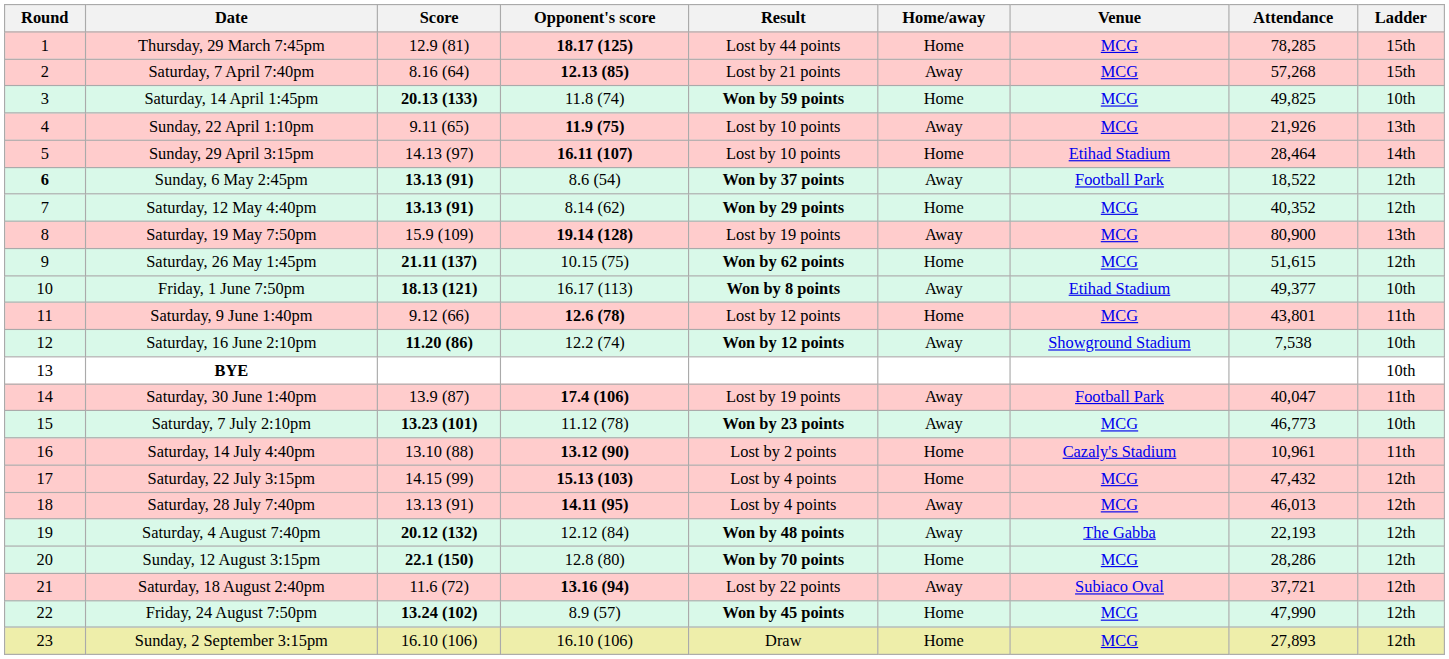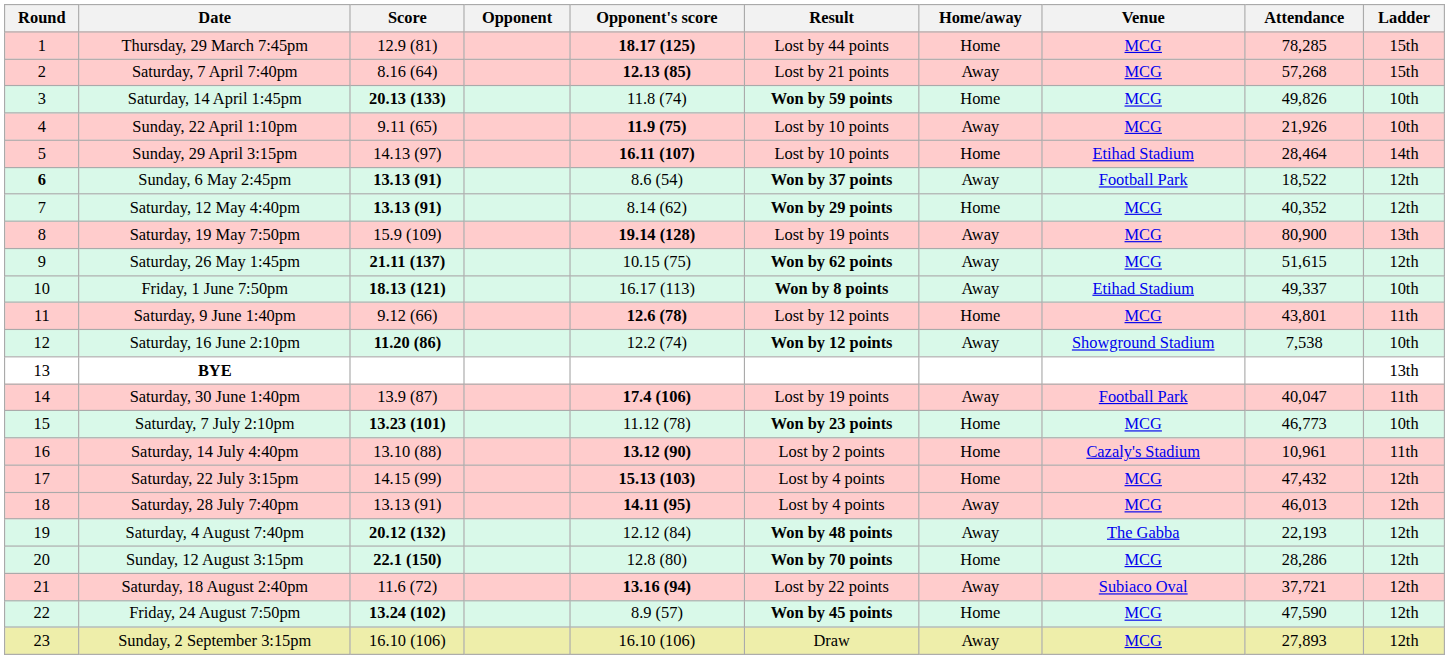 <table class="wikitable" style="font-size:90%; text-align:center; width: 100%; margin-left: auto; margin-right: auto;">
 <tr>
 <th>Round</th>
 <th>Date</th>
 <th>Score</th>
+<th>Opponent</th>
 <th>Opponent's score</th>
 <th>Result</th>
 <th>Home/away</th>
 <th>Venue</th>
 <th>Attendance</th>
 <th>Ladder</th>
 </tr>
 <tr style="background:#fcc;">
 <td>1</td>
 <td>Thursday, 29 March 7:45pm</td>
 <td>12.9 (81)</td>
+<td></td>
 <td><strong>18.17 (125)</strong></td>
 <td>Lost by 44 points</td>
 <td>Home</td>
 <td><a href='#'>MCG</a></td>
 <td>78,285</td>
 <td>15th</td>
 </tr>
 <tr style="background:#fcc;">
 <td>2</td>
 <td>Saturday, 7 April 7:40pm</td>
 <td>8.16 (64)</td>
+<td></td>
 <td><strong>12.13 (85)</strong></td>
 <td>Lost by 21 points</td>
 <td>Away</td>
 <td><a href='#'>MCG</a></td>
 <td>57,268</td>
 <td>15th</td>
 </tr>
 <tr style="background:#d9f9e9;">
 <td>3</td>
 <td>Saturday, 14 April 1:45pm</td>
 <td><strong>20.13 (133)</strong></td>
+<td></td>
 <td>11.8 (74)</td>
 <td><strong>Won by 59 points</strong></td>
 <td>Home</td>
 <td><a href='#'>MCG</a></td>
-<td>49,825</td>
+<td>49,826</td>
 <td>10th</td>
 </tr>
 <tr style="background:#fcc;">
 <td>4</td>
 <td>Sunday, 22 April 1:10pm</td>
 <td>9.11 (65)</td>
+<td></td>
 <td><strong>11.9 (75)</strong></td>
 <td>Lost by 10 points</td>
 <td>Away</td>
 <td><a href='#'>MCG</a></td>
 <td>21,926</td>
-<td>13th</td>
+<td>10th</td>
 </tr>
 <tr style="background:#fcc;">
 <td>5</td>
 <td>Sunday, 29 April 3:15pm</td>
 <td>14.13 (97)</td>
+<td></td>
 <td><strong>16.11 (107)</strong></td>
 <td>Lost by 10 points</td>
 <td>Home</td>
 <td><a href='#'>Etihad Stadium</a></td>
 <td>28,464</td>
 <td>14th</td>
 </tr>
 <tr style="background:#d9f9e9;">
 <td><strong>6</strong></td>
 <td>Sunday, 6 May 2:45pm</td>
 <td><strong>13.13 (91)</strong></td>
+<td></td>
 <td>8.6 (54)</td>
 <td><strong>Won by 37 points</strong></td>
 <td>Away</td>
 <td><a href='#'>Football Park</a></td>
 <td>18,522</td>
 <td>12th</td>
 </tr>
 <tr style="background:#d9f9e9;">
 <td>7</td>
 <td>Saturday, 12 May 4:40pm</td>
 <td><strong>13.13 (91)</strong></td>
+<td></td>
 <td>8.14 (62)</td>
 <td><strong>Won by 29 points</strong></td>
 <td>Home</td>
 <td><a href='#'>MCG</a></td>
 <td>40,352</td>
 <td>12th</td>
 </tr>
 <tr style="background:#fcc;">
 <td>8</td>
 <td>Saturday, 19 May 7:50pm</td>
 <td>15.9 (109)</td>
+<td></td>
 <td><strong>19.14 (128)</strong></td>
 <td>Lost by 19 points</td>
 <td>Away</td>
 <td><a href='#'>MCG</a></td>
 <td>80,900</td>
 <td>13th</td>
 </tr>
 <tr style="background:#d9f9e9;">
 <td>9</td>
 <td>Saturday, 26 May 1:45pm</td>
 <td><strong>21.11 (137)</strong></td>
+<td></td>
 <td>10.15 (75)</td>
 <td><strong>Won by 62 points</strong></td>
-<td>Home</td>
+<td>Away</td>
 <td><a href='#'>MCG</a></td>
 <td>51,615</td>
 <td>12th</td>
 </tr>
 <tr style="background:#d9f9e9;">
 <td>10</td>
 <td>Friday, 1 June 7:50pm</td>
 <td><strong>18.13 (121)</strong></td>
+<td></td>
 <td>16.17 (113)</td>
 <td><strong>Won by 8 points</strong></td>
 <td>Away</td>
 <td><a href='#'>Etihad Stadium</a></td>
-<td>49,377</td>
+<td>49,337</td>
 <td>10th</td>
 </tr>
 <tr style="background:#fcc;">
 <td>11</td>
 <td>Saturday, 9 June 1:40pm</td>
 <td>9.12 (66)</td>
+<td></td>
 <td><strong>12.6 (78)</strong></td>
 <td>Lost by 12 points</td>
 <td>Home</td>
 <td><a href='#'>MCG</a></td>
 <td>43,801</td>
 <td>11th</td>
 </tr>
 <tr style="background:#d9f9e9;">
 <td>12</td>
 <td>Saturday, 16 June 2:10pm</td>
 <td><strong>11.20 (86)</strong></td>
+<td></td>
 <td>12.2 (74)</td>
 <td><strong>Won by 12 points</strong></td>
 <td>Away</td>
 <td><a href='#'>Showground Stadium</a></td>
 <td>7,538</td>
 <td>10th</td>
 </tr>
 <tr style="background:#ffffff;">
 <td>13</td>
 <td><strong>BYE</strong></td>
 <td></td>
 <td></td>
 <td></td>
 <td></td>
 <td></td>
 <td></td>
-<td>10th</td>
+<td></td>
+<td>13th</td>
 </tr>
 <tr style="background:#fcc;">
 <td>14</td>
 <td>Saturday, 30 June 1:40pm</td>
 <td>13.9  (87)</td>
+<td></td>
 <td><strong>17.4 (106)</strong></td>
 <td>Lost by 19 points</td>
 <td>Away</td>
 <td><a href='#'>Football Park</a></td>
 <td>40,047</td>
 <td>11th</td>
 </tr>
 <tr style="background:#d9f9e9;">
 <td>15</td>
 <td>Saturday, 7 July 2:10pm</td>
 <td><strong>13.23 (101)</strong></td>
+<td></td>
 <td>11.12 (78)</td>
 <td><strong>Won by 23 points</strong></td>
-<td>Away</td>
+<td>Home</td>
 <td><a href='#'>MCG</a></td>
 <td>46,773</td>
 <td>10th</td>
 </tr>
 <tr style="background:#fcc;">
 <td>16</td>
 <td>Saturday, 14 July 4:40pm</td>
 <td>13.10 (88)</td>
+<td></td>
 <td><strong>13.12 (90)</strong></td>
 <td>Lost by 2 points</td>
 <td>Home</td>
 <td><a href='#'>Cazaly's Stadium</a></td>
 <td>10,961</td>
 <td>11th</td>
 </tr>
 <tr style="background:#fcc;">
 <td>17</td>
 <td>Saturday, 22 July 3:15pm</td>
 <td>14.15 (99)</td>
+<td></td>
 <td><strong>15.13 (103)</strong></td>
 <td>Lost by 4 points</td>
 <td>Home</td>
 <td><a href='#'>MCG</a></td>
 <td>47,432</td>
 <td>12th</td>
 </tr>
 <tr style="background:#fcc;">
 <td>18</td>
 <td>Saturday, 28 July 7:40pm</td>
 <td>13.13 (91)</td>
+<td></td>
 <td><strong>14.11 (95)</strong></td>
 <td>Lost by 4 points</td>
 <td>Away</td>
 <td><a href='#'>MCG</a></td>
 <td>46,013</td>
 <td>12th</td>
 </tr>
 <tr style="background:#d9f9e9;">
 <td>19</td>
 <td>Saturday, 4 August 7:40pm</td>
 <td><strong>20.12 (132)</strong></td>
+<td></td>
 <td>12.12 (84)</td>
 <td><strong>Won by 48 points</strong></td>
 <td>Away</td>
 <td><a href='#'>The Gabba</a></td>
 <td>22,193</td>
 <td>12th</td>
 </tr>
 <tr style="background:#d9f9e9;">
 <td>20</td>
 <td>Sunday, 12 August 3:15pm</td>
 <td><strong>22.1 (150)</strong></td>
+<td></td>
 <td>12.8 (80)</td>
 <td><strong>Won by 70 points</strong></td>
 <td>Home</td>
 <td><a href='#'>MCG</a></td>
 <td>28,286</td>
 <td>12th</td>
 </tr>
 <tr style="background:#fcc;">
 <td>21</td>
 <td>Saturday, 18 August 2:40pm</td>
 <td>11.6 (72)</td>
+<td></td>
 <td><strong>13.16 (94)</strong></td>
 <td>Lost by 22 points</td>
 <td>Away</td>
 <td><a href='#'>Subiaco Oval</a></td>
 <td>37,721</td>
 <td>12th</td>
 </tr>
 <tr style="background:#d9f9e9;">
 <td>22</td>
 <td>Friday, 24 August 7:50pm</td>
 <td><strong>13.24 (102)</strong></td>
+<td></td>
 <td>8.9 (57)</td>
 <td><strong>Won by 45 points</strong></td>
 <td>Home</td>
 <td><a href='#'>MCG</a></td>
-<td>47,990</td>
+<td>47,590</td>
 <td>12th</td>
 </tr>
 <tr style="background:#eea;">
 <td>23</td>
 <td>Sunday, 2 September 3:15pm</td>
 <td>16.10 (106)</td>
+<td></td>
 <td>16.10 (106)</td>
 <td>Draw</td>
-<td>Home</td>
+<td>Away</td>
 <td><a href='#'>MCG</a></td>
 <td>27,893</td>
 <td>12th</td>
 </tr>
 </table>
